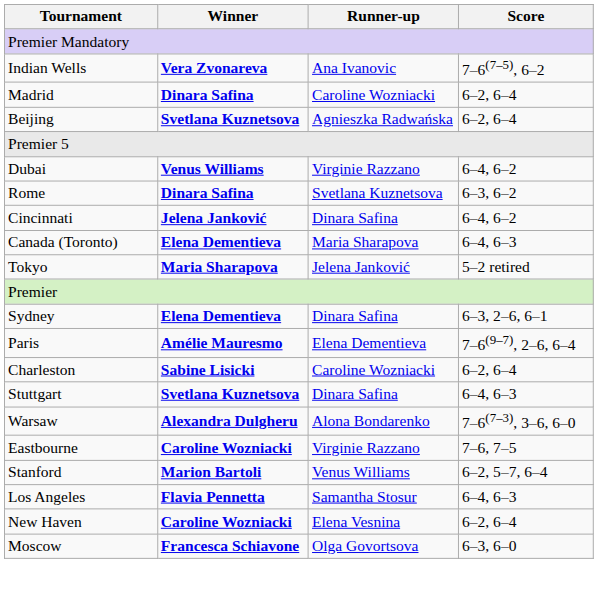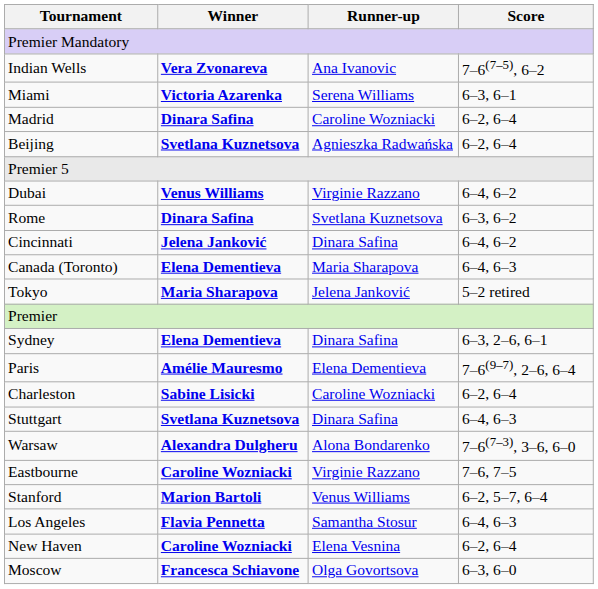 <table class="wikitable nowrap">
 <tr bgcolor="#efefef">
 <th width=200>Tournament</th>
 <th width=200>Winner</th>
 <th width=200>Runner-up</th>
 <th width=200>Score</th>
 </tr>
 <tr bgcolor="#d8cef6">
 <td colspan="4">Premier Mandatory</td>
 </tr>
 <tr>
 <td>Indian Wells</td>
 <td> <strong><a href='#'>Vera Zvonareva</a></strong></td>
 <td> <a href='#'>Ana Ivanovic</a></td>
 <td>7–6<sup>(7–5)</sup>, 6–2</td>
+</tr>
+<tr>
+<td>Miami</td>
+<td> <strong><a href='#'>Victoria Azarenka</a></strong></td>
+<td> <a href='#'>Serena Williams</a></td>
+<td>6–3, 6–1</td>
 </tr>
 <tr>
 <td>Madrid</td>
 <td> <strong><a href='#'>Dinara Safina</a></strong></td>
 <td> <a href='#'>Caroline Wozniacki</a></td>
 <td>6–2, 6–4</td>
 </tr>
 <tr>
 <td>Beijing</td>
 <td> <strong><a href='#'>Svetlana Kuznetsova</a></strong></td>
 <td> <a href='#'>Agnieszka Radwańska</a></td>
 <td>6–2, 6–4</td>
 </tr>
 <tr bgcolor="#E9E9E9">
 <td colspan="4">Premier 5</td>
 </tr>
 <tr>
 <td>Dubai</td>
 <td> <strong><a href='#'>Venus Williams</a></strong></td>
 <td> <a href='#'>Virginie Razzano</a></td>
 <td>6–4, 6–2</td>
 </tr>
 <tr>
 <td>Rome</td>
 <td> <strong><a href='#'>Dinara Safina</a></strong></td>
 <td> <a href='#'>Svetlana Kuznetsova</a></td>
 <td>6–3, 6–2</td>
 </tr>
 <tr>
 <td>Cincinnati</td>
 <td> <strong><a href='#'>Jelena Janković</a></strong></td>
 <td> <a href='#'>Dinara Safina</a></td>
 <td>6–4, 6–2</td>
 </tr>
 <tr>
 <td>Canada (Toronto)</td>
 <td> <strong><a href='#'>Elena Dementieva</a></strong></td>
 <td> <a href='#'>Maria Sharapova</a></td>
 <td>6–4, 6–3</td>
 </tr>
 <tr>
 <td>Tokyo</td>
 <td> <strong><a href='#'>Maria Sharapova</a></strong></td>
 <td> <a href='#'>Jelena Janković</a></td>
 <td>5–2 retired</td>
 </tr>
 <tr bgcolor="#D4F1C5">
 <td colspan="4">Premier</td>
 </tr>
 <tr>
 <td>Sydney</td>
 <td> <strong><a href='#'>Elena Dementieva</a></strong></td>
 <td> <a href='#'>Dinara Safina</a></td>
 <td>6–3, 2–6, 6–1</td>
 </tr>
 <tr>
 <td>Paris</td>
 <td> <strong><a href='#'>Amélie Mauresmo</a></strong></td>
 <td> <a href='#'>Elena Dementieva</a></td>
 <td>7–6<sup>(9–7)</sup>, 2–6, 6–4</td>
 </tr>
 <tr>
 <td>Charleston</td>
 <td> <strong><a href='#'>Sabine Lisicki</a></strong></td>
 <td> <a href='#'>Caroline Wozniacki</a></td>
 <td>6–2, 6–4</td>
 </tr>
 <tr>
 <td>Stuttgart</td>
 <td> <strong><a href='#'>Svetlana Kuznetsova</a></strong></td>
 <td> <a href='#'>Dinara Safina</a></td>
 <td>6–4, 6–3</td>
 </tr>
 <tr>
 <td>Warsaw</td>
 <td> <strong><a href='#'>Alexandra Dulgheru</a></strong></td>
 <td> <a href='#'>Alona Bondarenko</a></td>
 <td>7–6<sup>(7–3)</sup>, 3–6, 6–0</td>
 </tr>
 <tr>
 <td>Eastbourne</td>
 <td> <strong><a href='#'>Caroline Wozniacki</a></strong></td>
 <td> <a href='#'>Virginie Razzano</a></td>
 <td>7–6, 7–5</td>
 </tr>
 <tr>
 <td>Stanford</td>
 <td> <strong><a href='#'>Marion Bartoli</a></strong></td>
 <td> <a href='#'>Venus Williams</a></td>
 <td>6–2, 5–7, 6–4</td>
 </tr>
 <tr>
 <td>Los Angeles</td>
 <td> <strong><a href='#'>Flavia Pennetta</a></strong></td>
 <td> <a href='#'>Samantha Stosur</a></td>
 <td>6–4, 6–3</td>
 </tr>
 <tr>
 <td>New Haven</td>
 <td> <strong><a href='#'>Caroline Wozniacki</a></strong></td>
 <td> <a href='#'>Elena Vesnina</a></td>
 <td>6–2, 6–4</td>
 </tr>
 <tr>
 <td>Moscow</td>
 <td> <strong><a href='#'>Francesca Schiavone</a></strong></td>
 <td> <a href='#'>Olga Govortsova</a></td>
 <td>6–3, 6–0</td>
 </tr>
 </table>
